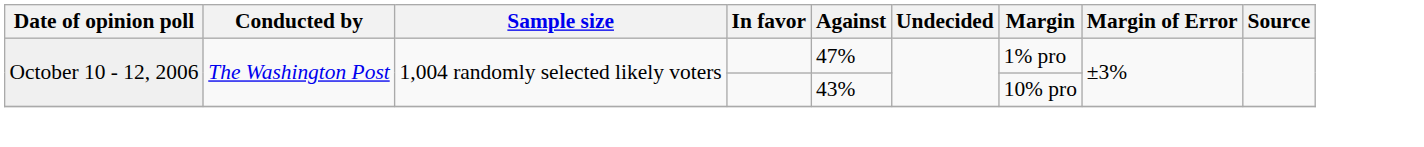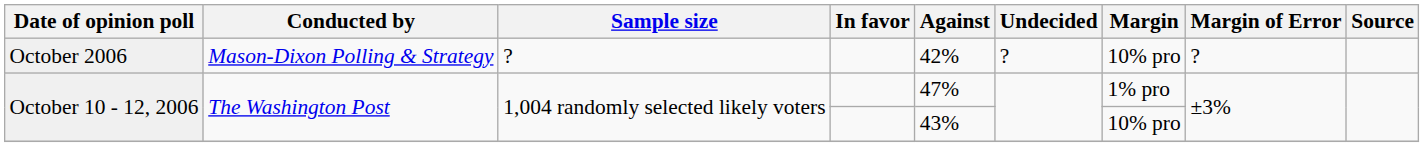 <table class="wikitable">
 <tr>
 <th>Date of opinion poll</th>
 <th>Conducted by</th>
 <th><a href='#'>Sample size</a></th>
 <th>In favor</th>
 <th>Against</th>
 <th>Undecided</th>
 <th>Margin</th>
 <th>Margin of Error</th>
 <th>Source</th>
+</tr>
+<tr>
+<td style="background:#f0f0f0;">October 2006</td>
+<td><em><a href='#'>Mason-Dixon Polling & Strategy</a></em></td>
+<td>?</td>
+<td></td>
+<td>42%</td>
+<td>?</td>
+<td>10% pro</td>
+<td>?</td>
+<td></td>
 </tr>
 <tr>
 <td rowspan=2 style="background:#f0f0f0;">October 10 - 12, 2006</td>
 <td rowspan=2><em><a href='#'>The Washington Post</a></em></td>
 <td rowspan=2>1,004 randomly selected likely voters</td>
 <td></td>
 <td>47%</td>
 <td rowspan=2></td>
 <td>1% pro</td>
 <td rowspan=2>±3%</td>
 <td rowspan=2></td>
 </tr>
 <tr>
 <td></td>
 <td>43%</td>
 <td>10% pro</td>
 </tr>
 <tr>
 </tr>
 </table>
